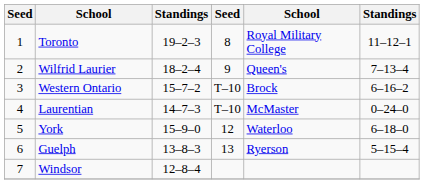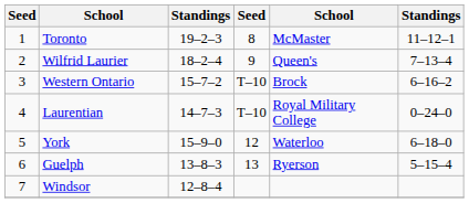 <table class="wikitable">
 <tr>
 <th>Seed</th>
 <th style="width:140px">School</th>
 <th>Standings</th>
 <th>Seed</th>
 <th style="width:140px">School</th>
 <th>Standings</th>
 </tr>
 <tr>
 <td align=center>1</td>
 <td><a href='#'>Toronto</a></td>
 <td align=center>19–2–3</td>
 <td align=center>8</td>
-<td><a href='#'>Royal Military College</a></td>
+<td><a href='#'>McMaster</a></td>
 <td align=center>11–12–1</td>
 </tr>
 <tr>
 <td align=center>2</td>
 <td><a href='#'>Wilfrid Laurier</a></td>
 <td align=center>18–2–4</td>
 <td align=center>9</td>
 <td><a href='#'>Queen's</a></td>
 <td align=center>7–13–4</td>
 </tr>
 <tr>
 <td align=center>3</td>
 <td><a href='#'>Western Ontario</a></td>
 <td align=center>15–7–2</td>
 <td align=center>T–10</td>
 <td><a href='#'>Brock</a></td>
 <td align=center>6–16–2</td>
 </tr>
 <tr>
 <td align=center>4</td>
 <td><a href='#'>Laurentian</a></td>
 <td align=center>14–7–3</td>
 <td align=center>T–10</td>
-<td><a href='#'>McMaster</a></td>
+<td><a href='#'>Royal Military College</a></td>
 <td align=center>0–24–0</td>
 </tr>
 <tr>
 <td align=center>5</td>
 <td><a href='#'>York</a></td>
 <td align=center>15–9–0</td>
 <td align=center>12</td>
 <td><a href='#'>Waterloo</a></td>
 <td align=center>6–18–0</td>
 </tr>
 <tr>
 <td align=center>6</td>
 <td><a href='#'>Guelph</a></td>
 <td align=center>13–8–3</td>
 <td align=center>13</td>
 <td><a href='#'>Ryerson</a></td>
 <td align=center>5–15–4</td>
 </tr>
 <tr>
 <td align=center>7</td>
 <td><a href='#'>Windsor</a></td>
 <td align=center>12–8–4</td>
 <td></td>
 <td></td>
 <td></td>
 </tr>
 <tr>
 </tr>
 </table>
